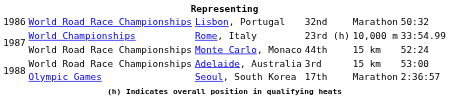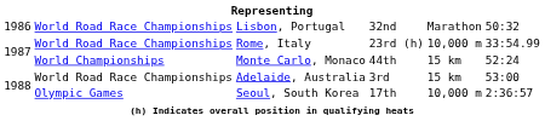 <table>
 <tr>
 <th colspan=6>Representing </th>
 </tr>
 <tr>
 <td>1986</td>
 <td><a href='#'>World Road Race Championships</a></td>
 <td><a href='#'>Lisbon</a>, Portugal</td>
 <td>32nd</td>
 <td>Marathon</td>
 <td>50:32</td>
 </tr>
 <tr>
 <td rowspan=2>1987</td>
-<td><a href='#'>World Championships</a></td>
+<td><a href='#'>World Road Race Championships</a></td>
 <td><a href='#'>Rome</a>, Italy</td>
 <td>23rd (h)</td>
 <td>10,000 m</td>
 <td>33:54.99</td>
 </tr>
 <tr>
-<td>World Road Race Championships</td>
+<td><a href='#'>World Championships</a></td>
 <td><a href='#'>Monte Carlo</a>, Monaco</td>
 <td>44th</td>
 <td>15 km</td>
 <td>52:24</td>
 </tr>
 <tr>
 <td rowspan=2>1988</td>
 <td>World Road Race Championships</td>
 <td><a href='#'>Adelaide</a>, Australia</td>
 <td>3rd</td>
 <td>15 km</td>
 <td>53:00</td>
 </tr>
 <tr>
 <td><a href='#'>Olympic Games</a></td>
 <td><a href='#'>Seoul</a>, South Korea</td>
 <td>17th</td>
-<td>Marathon</td>
+<td>10,000 m</td>
 <td>2:36:57</td>
 </tr>
 <tr>
 <th colspan=6><small><strong>(h) Indicates overall position in qualifying heats</strong></small></th>
 </tr>
 </table>
